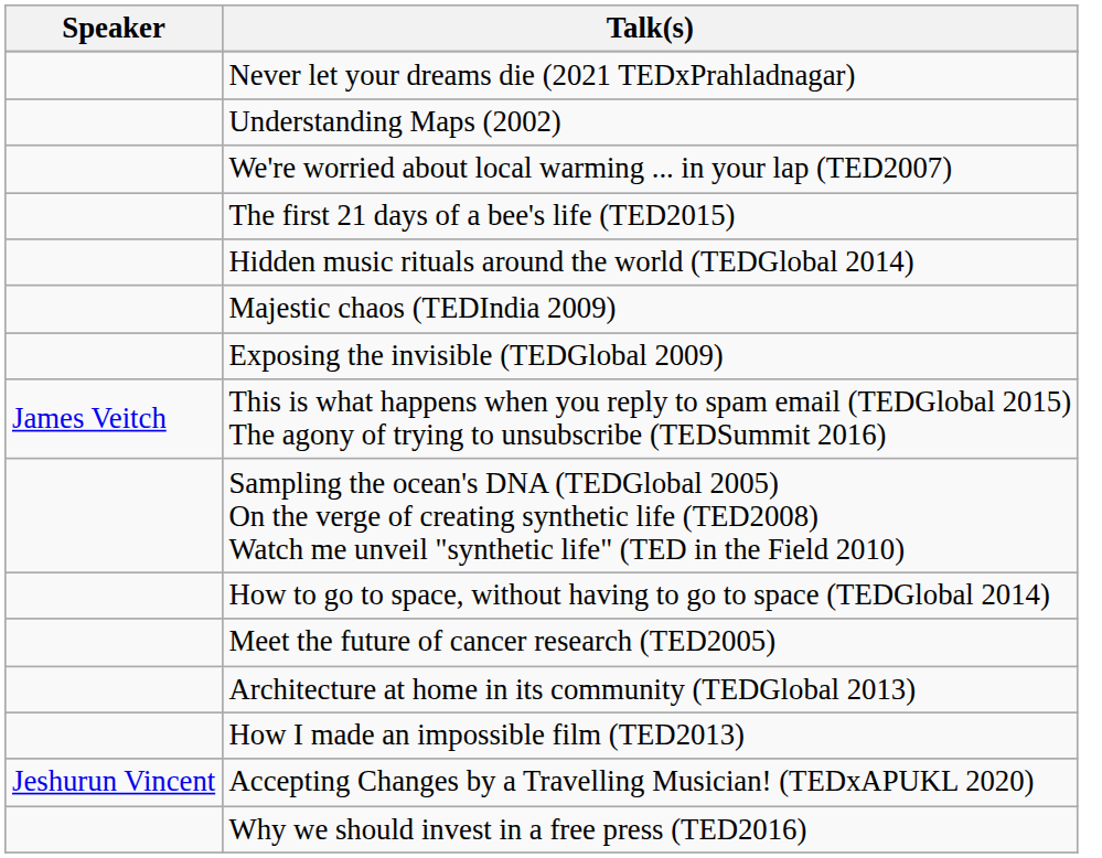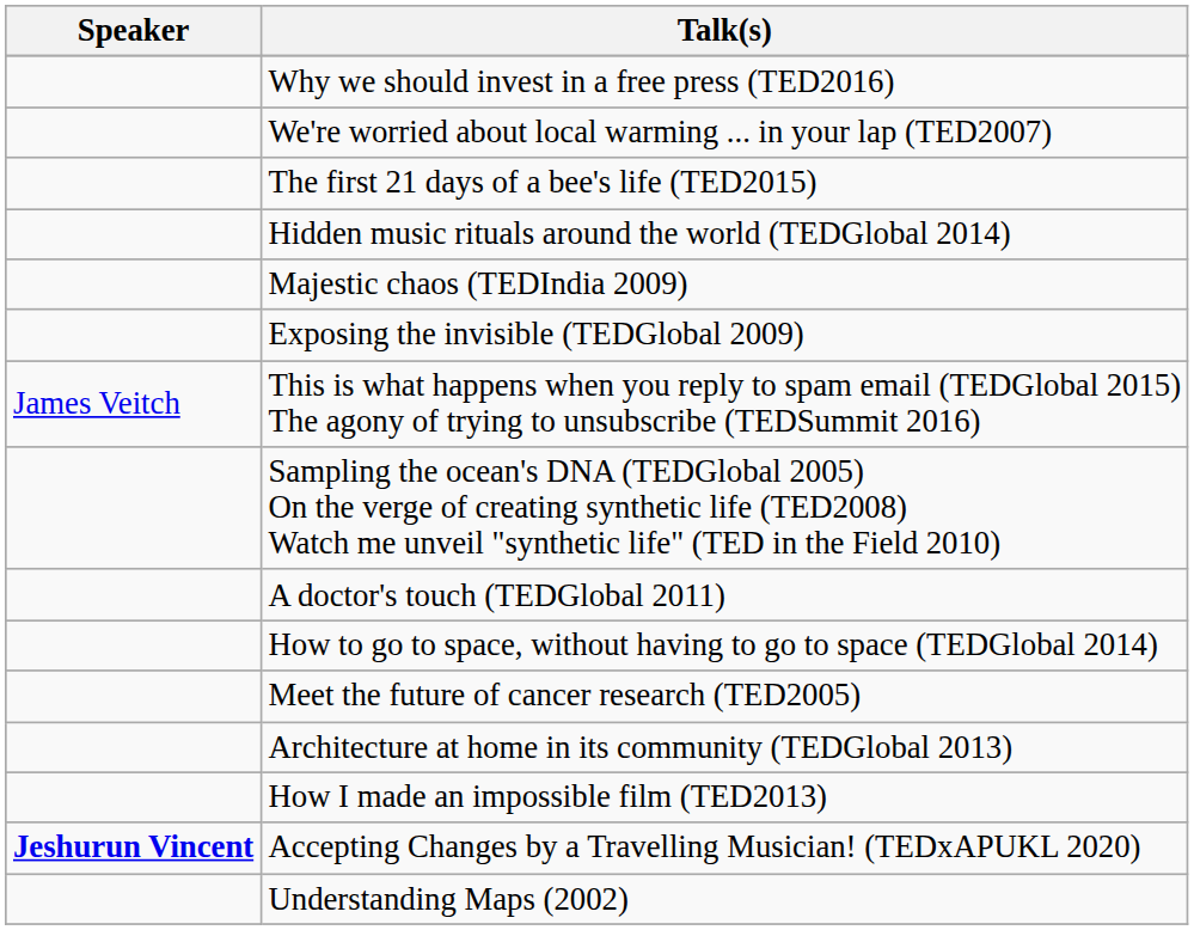 <table class='wikitable sortable'>
 <tr>
 <th>Speaker</th>
 <th>Talk(s)</th>
 </tr>
 <tr>
 </tr>
 <tr>
 <td></td>
-<td>Never let your dreams die (2021 TEDxPrahladnagar)</td>
-</tr>
-<tr>
-<td></td>
-<td>Understanding Maps (2002)</td>
+<td>Why we should invest in a free press (TED2016)</td>
 </tr>
 <tr>
 <td></td>
 <td>We're worried about local warming ... in your lap (TED2007)</td>
 </tr>
 <tr>
 <td></td>
 <td>The first 21 days of a bee's life (TED2015)</td>
 </tr>
 <tr>
 <td></td>
 <td>Hidden music rituals around the world (TEDGlobal 2014)</td>
 </tr>
 <tr>
 <td></td>
 <td>Majestic chaos (TEDIndia 2009)</td>
 </tr>
 <tr>
 <td></td>
 <td>Exposing the invisible (TEDGlobal 2009)</td>
 </tr>
 <tr>
 <td><a href='#'>James Veitch</a></td>
 <td>This is what happens when you reply to spam email (TEDGlobal 2015)<br>The agony of trying to unsubscribe (TEDSummit 2016)</td>
 </tr>
 <tr>
 <td></td>
 <td>Sampling the ocean's DNA (TEDGlobal 2005)<br> On the verge of creating synthetic life (TED2008)<br> Watch me unveil "synthetic life" (TED in the Field 2010)</td>
 </tr>
 <tr>
 <td></td>
+<td>A doctor's touch (TEDGlobal 2011)</td>
+</tr>
+<tr>
+<td></td>
 <td>How to go to space, without having to go to space (TEDGlobal 2014)</td>
 </tr>
 <tr>
 <td></td>
 <td>Meet the future of cancer research (TED2005)</td>
 </tr>
 <tr>
 <td></td>
 <td>Architecture at home in its community (TEDGlobal 2013)</td>
 </tr>
 <tr>
 <td></td>
 <td>How I made an impossible film (TED2013)</td>
 </tr>
 <tr>
-<td><a href='#'>Jeshurun Vincent</a></td>
+<td><strong><a href='#'>Jeshurun Vincent</a></strong></td>
 <td>Accepting Changes by a Travelling Musician! (TEDxAPUKL 2020)</td>
 </tr>
 <tr>
 <td></td>
-<td>Why we should invest in a free press (TED2016)</td>
+<td>Understanding Maps (2002)</td>
 </tr>
 </table>
